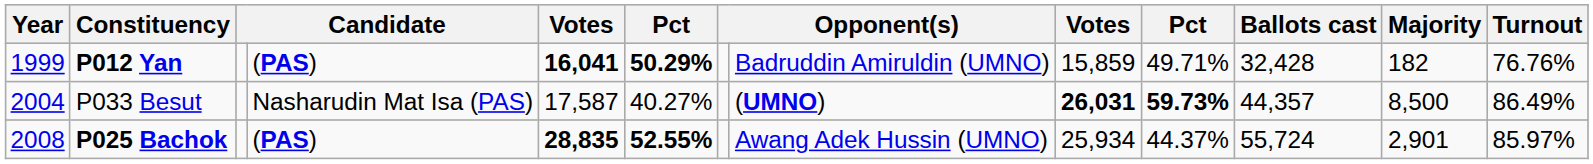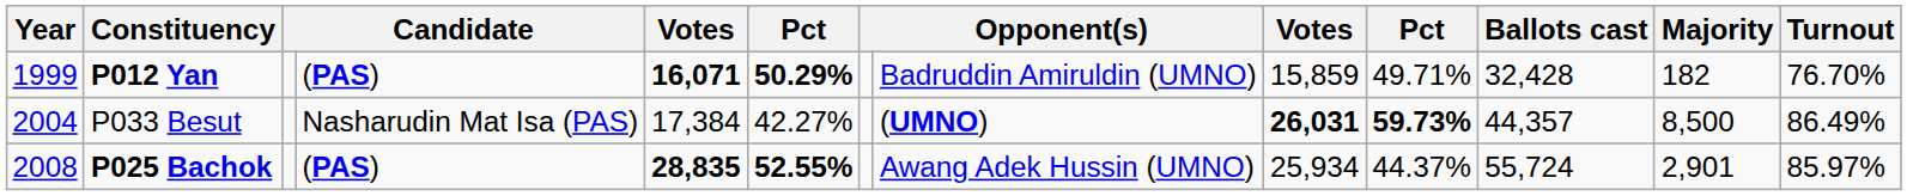 <table class="wikitable" style="margin:0.5em ; font-size:95%">
 <tr>
 <th>Year</th>
 <th>Constituency</th>
 <th colspan=2>Candidate</th>
 <th>Votes</th>
 <th>Pct</th>
 <th colspan=2>Opponent(s)</th>
 <th>Votes</th>
 <th>Pct</th>
 <th>Ballots cast</th>
 <th>Majority</th>
 <th>Turnout</th>
 </tr>
 <tr>
 <td><a href='#'>1999</a></td>
 <td><strong>P012 <a href='#'>Yan</a></strong></td>
 <td></td>
 <td> (<a href='#'><strong>PAS</strong></a>)</td>
-<td align="right"><strong>16,041</strong></td>
+<td align="right"><strong>16,071</strong></td>
 <td><strong>50.29%</strong></td>
 <td></td>
 <td><a href='#'>Badruddin Amiruldin</a> (<a href='#'>UMNO</a>)</td>
 <td align="right">15,859</td>
 <td>49.71%</td>
 <td>32,428</td>
 <td>182</td>
-<td>76.76%</td>
+<td>76.70%</td>
 </tr>
 <tr>
 <td><a href='#'>2004</a></td>
 <td>P033 <a href='#'>Besut</a></td>
 <td></td>
 <td>Nasharudin Mat Isa (<a href='#'>PAS</a>)</td>
-<td align="right">17,587</td>
-<td>40.27%</td>
+<td align="right">17,384</td>
+<td>42.27%</td>
 <td></td>
 <td> (<a href='#'><strong>UMNO</strong></a>)</td>
 <td align="right"><strong>26,031</strong></td>
 <td><strong>59.73%</strong></td>
 <td>44,357</td>
 <td>8,500</td>
 <td>86.49%</td>
 </tr>
 <tr>
 <td><a href='#'>2008</a></td>
 <td><strong>P025 <a href='#'>Bachok</a></strong></td>
 <td></td>
 <td> (<a href='#'><strong>PAS</strong></a>)</td>
 <td align="right"><strong>28,835</strong></td>
 <td><strong>52.55%</strong></td>
 <td></td>
 <td><a href='#'>Awang Adek Hussin</a> (<a href='#'>UMNO</a>)</td>
 <td align="right">25,934</td>
 <td>44.37%</td>
 <td>55,724</td>
 <td>2,901</td>
 <td>85.97%</td>
 </tr>
 </table>
